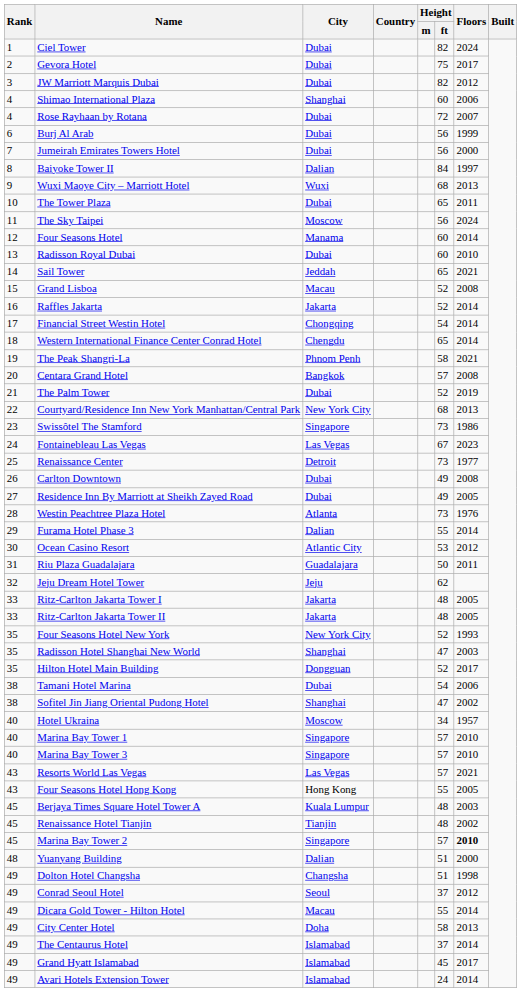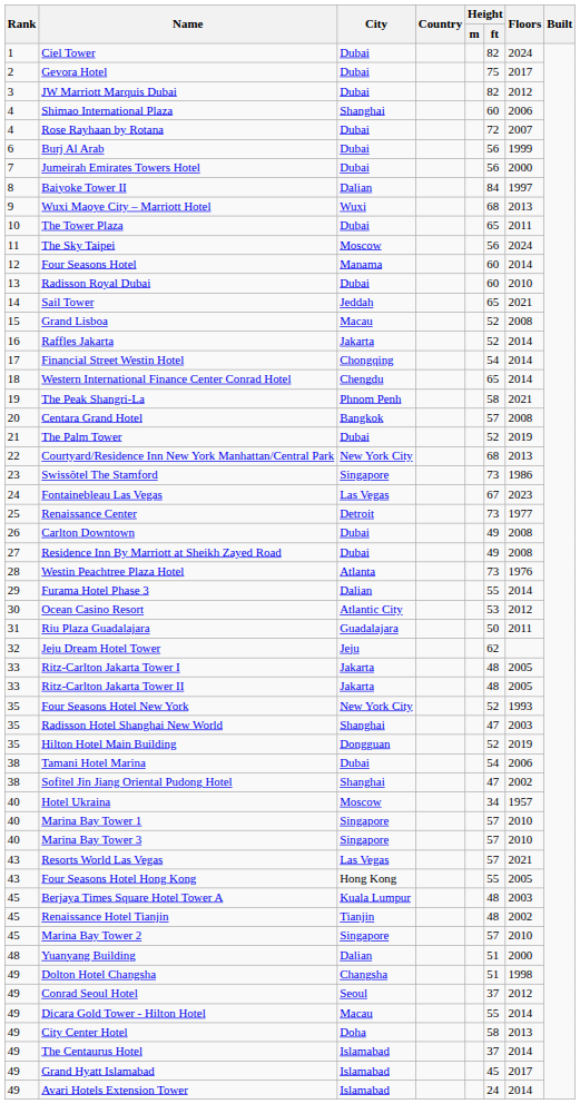 <table class="wikitable sortable">
 <tr>
 <th rowspan=2>Rank</th>
 <th rowspan=2>Name</th>
 <th rowspan=2>City</th>
 <th rowspan=2>Country</th>
 <th colspan=2>Height</th>
 <th rowspan=2>Floors</th>
 <th rowspan=2>Built</th>
 </tr>
 <tr>
 <th>m</th>
 <th>ft</th>
 </tr>
 <tr>
 <td>1</td>
 <td><a href='#'>Ciel Tower</a></td>
 <td><a href='#'>Dubai</a></td>
 <td></td>
 <td></td>
 <td>82</td>
 <td>2024</td>
 </tr>
 <tr>
 <td>2</td>
 <td><a href='#'>Gevora Hotel</a></td>
 <td><a href='#'>Dubai</a></td>
 <td></td>
 <td></td>
 <td>75</td>
 <td>2017</td>
 </tr>
 <tr>
 <td>3</td>
 <td><a href='#'>JW Marriott Marquis Dubai</a></td>
 <td><a href='#'>Dubai</a></td>
 <td></td>
 <td></td>
 <td>82</td>
 <td>2012</td>
 </tr>
 <tr>
 <td>4</td>
 <td><a href='#'>Shimao International Plaza</a></td>
 <td><a href='#'>Shanghai</a></td>
 <td></td>
 <td></td>
 <td>60</td>
 <td>2006</td>
 </tr>
 <tr>
 <td>4</td>
 <td><a href='#'>Rose Rayhaan by Rotana</a></td>
 <td><a href='#'>Dubai</a></td>
 <td></td>
 <td></td>
 <td>72</td>
 <td>2007</td>
 </tr>
 <tr>
 <td>6</td>
 <td><a href='#'>Burj Al Arab</a></td>
 <td><a href='#'>Dubai</a></td>
 <td></td>
 <td></td>
 <td>56</td>
 <td>1999</td>
 </tr>
 <tr>
 <td>7</td>
 <td><a href='#'>Jumeirah Emirates Towers Hotel</a></td>
 <td><a href='#'>Dubai</a></td>
 <td></td>
 <td></td>
 <td>56</td>
 <td>2000</td>
 </tr>
 <tr>
 <td>8</td>
 <td><a href='#'>Baiyoke Tower II</a></td>
 <td><a href='#'>Dalian</a></td>
 <td></td>
 <td></td>
 <td>84</td>
 <td>1997</td>
 </tr>
 <tr>
 <td>9</td>
 <td><a href='#'>Wuxi Maoye City – Marriott Hotel</a></td>
 <td><a href='#'>Wuxi</a></td>
 <td></td>
 <td></td>
 <td>68</td>
 <td>2013</td>
 </tr>
 <tr>
 <td>10</td>
 <td><a href='#'>The Tower Plaza</a></td>
 <td><a href='#'>Dubai</a></td>
 <td></td>
 <td></td>
 <td>65</td>
 <td>2011</td>
 </tr>
 <tr>
 <td>11</td>
 <td><a href='#'>The Sky Taipei</a></td>
 <td><a href='#'>Moscow</a></td>
 <td></td>
 <td></td>
 <td>56</td>
 <td>2024</td>
 </tr>
 <tr>
 <td>12</td>
 <td><a href='#'>Four Seasons Hotel</a></td>
 <td><a href='#'>Manama</a></td>
 <td></td>
 <td></td>
 <td>60</td>
 <td>2014</td>
 </tr>
 <tr>
 <td>13</td>
 <td><a href='#'>Radisson Royal Dubai</a></td>
 <td><a href='#'>Dubai</a></td>
 <td></td>
 <td></td>
 <td>60</td>
 <td>2010</td>
 </tr>
 <tr>
 <td>14</td>
 <td><a href='#'>Sail Tower</a></td>
 <td><a href='#'>Jeddah</a></td>
 <td></td>
 <td></td>
 <td>65</td>
 <td>2021</td>
 </tr>
 <tr>
 <td>15</td>
 <td><a href='#'>Grand Lisboa</a></td>
 <td><a href='#'>Macau</a></td>
 <td></td>
 <td></td>
 <td>52</td>
 <td>2008</td>
 </tr>
 <tr>
 <td>16</td>
 <td><a href='#'> Raffles Jakarta</a></td>
 <td><a href='#'>Jakarta</a></td>
 <td></td>
 <td></td>
 <td>52</td>
 <td>2014</td>
 </tr>
 <tr>
 <td>17</td>
 <td><a href='#'>Financial Street Westin Hotel</a></td>
 <td><a href='#'>Chongqing</a></td>
 <td></td>
 <td></td>
 <td>54</td>
 <td>2014</td>
 </tr>
 <tr>
 <td>18</td>
 <td><a href='#'>Western International Finance Center Conrad Hotel</a></td>
 <td><a href='#'>Chengdu</a></td>
 <td></td>
 <td></td>
 <td>65</td>
 <td>2014</td>
 </tr>
 <tr>
 <td>19</td>
 <td><a href='#'>The Peak Shangri-La</a></td>
 <td><a href='#'>Phnom Penh</a></td>
 <td></td>
 <td></td>
 <td>58</td>
 <td>2021</td>
 </tr>
 <tr>
 <td>20</td>
 <td><a href='#'>Centara Grand Hotel</a></td>
 <td><a href='#'>Bangkok</a></td>
 <td></td>
 <td></td>
 <td>57</td>
 <td>2008</td>
 </tr>
 <tr>
 <td>21</td>
 <td><a href='#'>The Palm Tower</a></td>
 <td><a href='#'>Dubai</a></td>
 <td></td>
 <td></td>
 <td>52</td>
 <td>2019</td>
 </tr>
 <tr>
 <td>22</td>
 <td><a href='#'>Courtyard/Residence Inn New York Manhattan/Central Park</a></td>
 <td><a href='#'>New York City</a></td>
 <td></td>
 <td></td>
 <td>68</td>
 <td>2013</td>
 </tr>
 <tr>
 <td>23</td>
 <td><a href='#'>Swissôtel The Stamford</a></td>
 <td><a href='#'>Singapore</a></td>
 <td></td>
 <td></td>
 <td>73</td>
 <td>1986</td>
 </tr>
 <tr>
 <td>24</td>
 <td><a href='#'>Fontainebleau Las Vegas</a></td>
 <td><a href='#'>Las Vegas</a></td>
 <td></td>
 <td></td>
 <td>67</td>
 <td>2023</td>
 </tr>
 <tr>
 <td>25</td>
 <td><a href='#'>Renaissance Center</a></td>
 <td><a href='#'>Detroit</a></td>
 <td></td>
 <td></td>
 <td>73</td>
 <td>1977</td>
 </tr>
 <tr>
 <td>26</td>
 <td><a href='#'>Carlton Downtown</a></td>
 <td><a href='#'>Dubai</a></td>
 <td></td>
 <td></td>
 <td>49</td>
 <td>2008</td>
 </tr>
 <tr>
 <td>27</td>
 <td><a href='#'>Residence Inn By Marriott at Sheikh Zayed Road</a></td>
 <td><a href='#'>Dubai</a></td>
 <td></td>
 <td></td>
 <td>49</td>
-<td>2005</td>
+<td>2008</td>
 </tr>
 <tr>
 <td>28</td>
 <td><a href='#'>Westin Peachtree Plaza Hotel</a></td>
 <td><a href='#'>Atlanta</a></td>
 <td></td>
 <td></td>
 <td>73</td>
 <td>1976</td>
 </tr>
 <tr>
 <td>29</td>
 <td><a href='#'>Furama Hotel Phase 3</a></td>
 <td><a href='#'>Dalian</a></td>
 <td></td>
 <td></td>
 <td>55</td>
 <td>2014</td>
 </tr>
 <tr>
 <td>30</td>
 <td><a href='#'>Ocean Casino Resort</a></td>
 <td><a href='#'>Atlantic City</a></td>
 <td></td>
 <td></td>
 <td>53</td>
 <td>2012</td>
 </tr>
 <tr>
 <td>31</td>
 <td><a href='#'>Riu Plaza Guadalajara</a></td>
 <td><a href='#'>Guadalajara</a></td>
 <td></td>
 <td></td>
 <td>50</td>
 <td>2011</td>
 </tr>
 <tr>
 <td>32</td>
 <td><a href='#'>Jeju Dream Hotel Tower</a></td>
 <td><a href='#'>Jeju</a></td>
 <td></td>
 <td></td>
 <td>62</td>
 <td></td>
 </tr>
 <tr>
 <td>33</td>
 <td><a href='#'>Ritz-Carlton Jakarta Tower I</a></td>
 <td><a href='#'>Jakarta</a></td>
 <td></td>
 <td></td>
 <td>48</td>
 <td>2005</td>
 </tr>
 <tr>
 <td>33</td>
 <td><a href='#'>Ritz-Carlton Jakarta Tower II</a></td>
 <td><a href='#'>Jakarta</a></td>
 <td></td>
 <td></td>
 <td>48</td>
 <td>2005</td>
 </tr>
 <tr>
 <td>35</td>
 <td><a href='#'>Four Seasons Hotel New York</a></td>
 <td><a href='#'>New York City</a></td>
 <td></td>
 <td></td>
 <td>52</td>
 <td>1993</td>
 </tr>
 <tr>
 <td>35</td>
 <td><a href='#'>Radisson Hotel Shanghai New World</a></td>
 <td><a href='#'>Shanghai</a></td>
 <td></td>
 <td></td>
 <td>47</td>
 <td>2003</td>
 </tr>
 <tr>
 <td>35</td>
 <td><a href='#'>Hilton Hotel Main Building</a></td>
 <td><a href='#'>Dongguan</a></td>
 <td></td>
 <td></td>
 <td>52</td>
-<td>2017</td>
+<td>2019</td>
 </tr>
 <tr>
 <td>38</td>
 <td><a href='#'>Tamani Hotel Marina</a></td>
 <td><a href='#'>Dubai</a></td>
 <td></td>
 <td></td>
 <td>54</td>
 <td>2006</td>
 </tr>
 <tr>
 <td>38</td>
 <td><a href='#'>Sofitel Jin Jiang Oriental Pudong Hotel</a></td>
 <td><a href='#'>Shanghai</a></td>
 <td></td>
 <td></td>
 <td>47</td>
 <td>2002</td>
 </tr>
 <tr>
 <td>40</td>
 <td><a href='#'>Hotel Ukraina</a></td>
 <td><a href='#'>Moscow</a></td>
 <td></td>
 <td></td>
 <td>34</td>
 <td>1957</td>
 </tr>
 <tr>
 <td>40</td>
 <td><a href='#'>Marina Bay Tower 1</a></td>
 <td><a href='#'>Singapore</a></td>
 <td></td>
 <td></td>
 <td>57</td>
 <td>2010</td>
 </tr>
 <tr>
 <td>40</td>
 <td><a href='#'>Marina Bay Tower 3</a></td>
 <td><a href='#'>Singapore</a></td>
 <td></td>
 <td></td>
 <td>57</td>
 <td>2010</td>
 </tr>
 <tr>
 <td>43</td>
 <td><a href='#'>Resorts World Las Vegas</a></td>
 <td><a href='#'>Las Vegas</a></td>
 <td></td>
 <td></td>
 <td>57</td>
 <td>2021</td>
 </tr>
 <tr>
 <td>43</td>
 <td><a href='#'>Four Seasons Hotel Hong Kong</a></td>
 <td>Hong Kong</td>
 <td></td>
 <td></td>
 <td>55</td>
 <td>2005</td>
 </tr>
 <tr>
 <td>45</td>
 <td><a href='#'>Berjaya Times Square Hotel Tower A</a></td>
 <td><a href='#'>Kuala Lumpur</a></td>
 <td></td>
 <td></td>
 <td>48</td>
 <td>2003</td>
 </tr>
 <tr>
 <td>45</td>
 <td><a href='#'>Renaissance Hotel Tianjin</a></td>
 <td><a href='#'>Tianjin</a></td>
 <td></td>
 <td></td>
 <td>48</td>
 <td>2002</td>
 </tr>
 <tr>
 <td>45</td>
 <td><a href='#'>Marina Bay Tower 2</a></td>
 <td><a href='#'>Singapore</a></td>
 <td></td>
 <td></td>
 <td>57</td>
-<td><strong>2010</strong></td>
+<td>2010</td>
 </tr>
 <tr>
 <td>48</td>
 <td><a href='#'>Yuanyang Building</a></td>
 <td><a href='#'>Dalian</a></td>
 <td></td>
 <td></td>
 <td>51</td>
 <td>2000</td>
 </tr>
 <tr>
 <td>49</td>
 <td><a href='#'>Dolton Hotel Changsha</a></td>
 <td><a href='#'>Changsha</a></td>
 <td></td>
 <td></td>
 <td>51</td>
 <td>1998</td>
 </tr>
 <tr>
 <td>49</td>
 <td><a href='#'>Conrad Seoul Hotel</a></td>
 <td><a href='#'>Seoul</a></td>
 <td></td>
 <td></td>
 <td>37</td>
 <td>2012</td>
 </tr>
 <tr>
 <td>49</td>
 <td><a href='#'>Dicara Gold Tower - Hilton Hotel</a></td>
 <td><a href='#'>Macau</a></td>
 <td></td>
 <td></td>
 <td>55</td>
 <td>2014</td>
 </tr>
 <tr>
 <td>49</td>
 <td><a href='#'>City Center Hotel</a></td>
 <td><a href='#'>Doha</a></td>
 <td></td>
 <td></td>
 <td>58</td>
 <td>2013</td>
 </tr>
 <tr>
 <td>49</td>
 <td><a href='#'>The Centaurus Hotel</a></td>
 <td><a href='#'>Islamabad</a></td>
 <td></td>
 <td></td>
 <td>37</td>
 <td>2014</td>
 </tr>
 <tr>
 <td>49</td>
 <td><a href='#'>Grand Hyatt Islamabad</a></td>
 <td><a href='#'>Islamabad</a></td>
 <td></td>
 <td></td>
 <td>45</td>
 <td>2017</td>
 </tr>
 <tr>
 <td>49</td>
 <td><a href='#'>Avari Hotels Extension Tower</a></td>
 <td><a href='#'>Islamabad</a></td>
 <td></td>
 <td></td>
 <td>24</td>
 <td>2014</td>
 </tr>
 </table>
